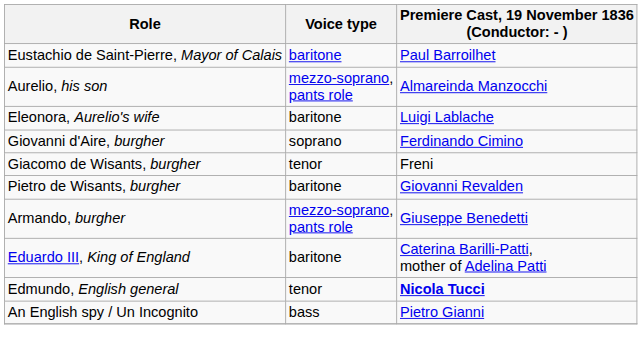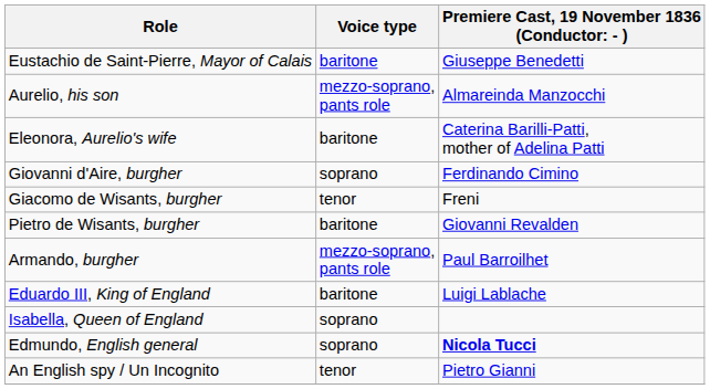 <table class="wikitable">
 <tr>
 <th>Role</th>
 <th>Voice type</th>
 <th>Premiere Cast, 19 November 1836<br>(Conductor: - )</th>
 </tr>
 <tr>
 <td>Eustachio de Saint-Pierre, <em>Mayor of Calais</em></td>
 <td><a href='#'>baritone</a></td>
-<td><a href='#'>Paul Barroilhet</a></td>
+<td><a href='#'>Giuseppe Benedetti</a></td>
 </tr>
 <tr>
 <td>Aurelio, <em>his son</em></td>
 <td><a href='#'>mezzo-soprano</a>,<br><a href='#'>pants role</a></td>
 <td><a href='#'>Almareinda Manzocchi</a></td>
 </tr>
 <tr>
 <td>Eleonora, <em>Aurelio's wife</em></td>
 <td>baritone</td>
-<td><a href='#'>Luigi Lablache</a></td>
+<td><a href='#'>Caterina Barilli-Patti</a>,<br>mother of <a href='#'>Adelina Patti</a></td>
 </tr>
 <tr>
 <td>Giovanni d'Aire, <em>burgher</em></td>
 <td>soprano</td>
 <td><a href='#'>Ferdinando Cimino</a></td>
 </tr>
 <tr>
 <td>Giacomo de Wisants, <em>burgher</em></td>
 <td>tenor</td>
 <td>Freni</td>
 </tr>
 <tr>
 <td>Pietro de Wisants, <em>burgher</em></td>
 <td>baritone</td>
 <td><a href='#'>Giovanni Revalden</a></td>
 </tr>
 <tr>
 <td>Armando, <em>burgher</em></td>
 <td><a href='#'>mezzo-soprano</a>,<br><a href='#'>pants role</a></td>
-<td><a href='#'>Giuseppe Benedetti</a></td>
+<td><a href='#'>Paul Barroilhet</a></td>
 </tr>
 <tr>
 <td><a href='#'>Eduardo III</a>, <em>King of England</em></td>
 <td>baritone</td>
-<td><a href='#'>Caterina Barilli-Patti</a>,<br>mother of <a href='#'>Adelina Patti</a></td>
+<td><a href='#'>Luigi Lablache</a></td>
+</tr>
+<tr>
+<td><a href='#'>Isabella</a>, <em>Queen of England</em></td>
+<td>soprano</td>
+<td></td>
 </tr>
 <tr>
 <td>Edmundo, <em>English general</em></td>
-<td>tenor</td>
+<td>soprano</td>
 <td><strong><a href='#'>Nicola Tucci</a></strong></td>
 </tr>
 <tr>
 <td>An English spy / Un Incognito</td>
-<td>bass</td>
+<td>tenor</td>
 <td><a href='#'>Pietro Gianni</a></td>
 </tr>
 <tr>
 </tr>
 </table>
